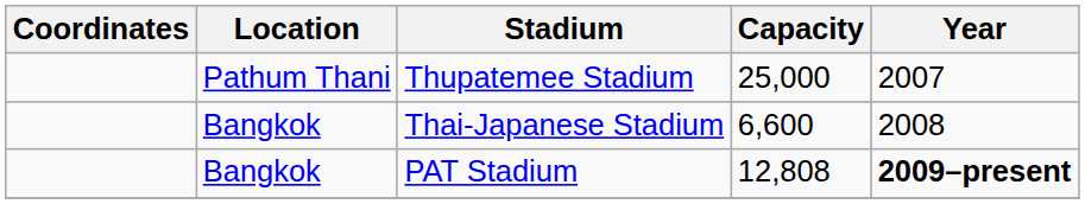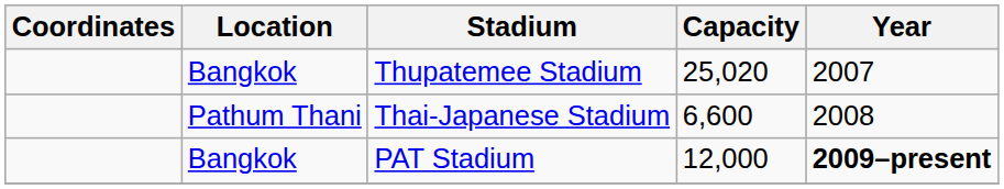 <table class="wikitable sortable">
 <tr>
 <th>Coordinates</th>
 <th>Location</th>
 <th>Stadium</th>
 <th>Capacity</th>
 <th>Year</th>
 </tr>
 <tr>
 <td></td>
-<td><a href='#'>Pathum Thani</a></td>
+<td><a href='#'>Bangkok</a></td>
 <td><a href='#'>Thupatemee Stadium</a></td>
-<td>25,000</td>
+<td>25,020</td>
 <td>2007</td>
 </tr>
 <tr>
 <td></td>
-<td><a href='#'>Bangkok</a></td>
+<td><a href='#'>Pathum Thani</a></td>
 <td><a href='#'>Thai-Japanese Stadium</a></td>
 <td>6,600</td>
 <td>2008</td>
 </tr>
 <tr>
 <td></td>
 <td><a href='#'>Bangkok</a></td>
 <td><a href='#'>PAT Stadium</a></td>
-<td>12,808</td>
+<td>12,000</td>
 <td><strong>2009–present</strong></td>
 </tr>
 <tr>
 </tr>
 </table>
